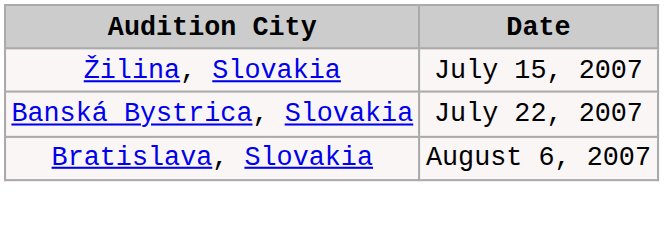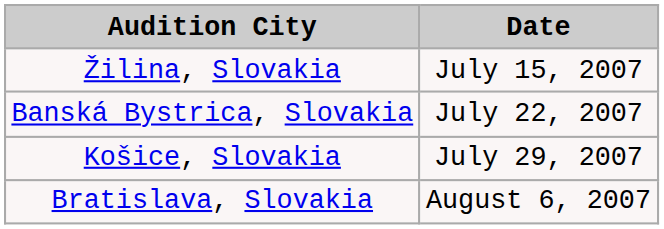 <table class="wikitable">
 <tr style="text-align:Center; background:#ccc;">
 <td><strong>Audition City</strong></td>
 <td><strong>Date</strong></td>
 </tr>
 <tr>
 <td align="center" bgcolor="#FAF6F6"><a href='#'>Žilina</a>, <a href='#'>Slovakia</a></td>
 <td align="center" bgcolor="#FAF6F6">July 15, 2007</td>
 </tr>
 <tr>
 <td align="center" bgcolor="#FAF6F6"><a href='#'>Banská Bystrica</a>, <a href='#'>Slovakia</a></td>
 <td align="center" bgcolor="#FAF6F6">July 22, 2007</td>
 </tr>
 <tr>
+<td align="center" bgcolor="#FAF6F6"><a href='#'>Košice</a>, <a href='#'>Slovakia</a></td>
+<td align="center" bgcolor="#FAF6F6">July 29, 2007</td>
+</tr>
+<tr>
 <td align="center" bgcolor="#FAF6F6"><a href='#'>Bratislava</a>, <a href='#'>Slovakia</a></td>
 <td align="center" bgcolor="#FAF6F6">August 6, 2007</td>
 </tr>
 </table>
